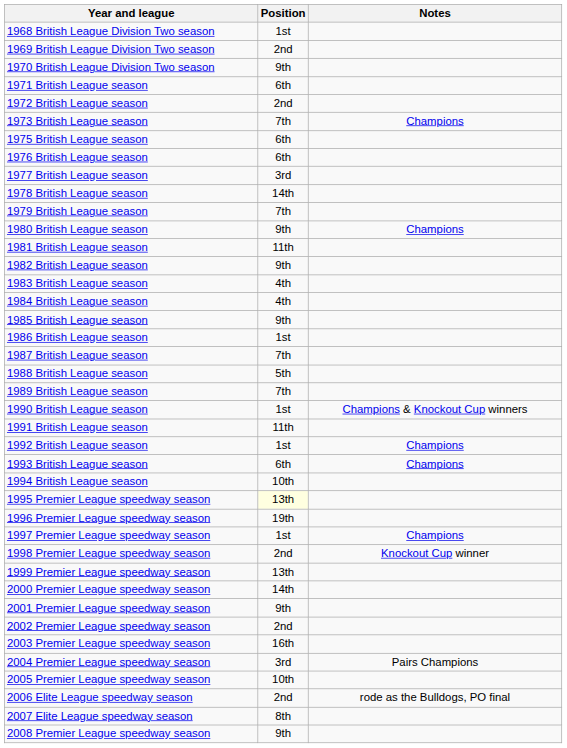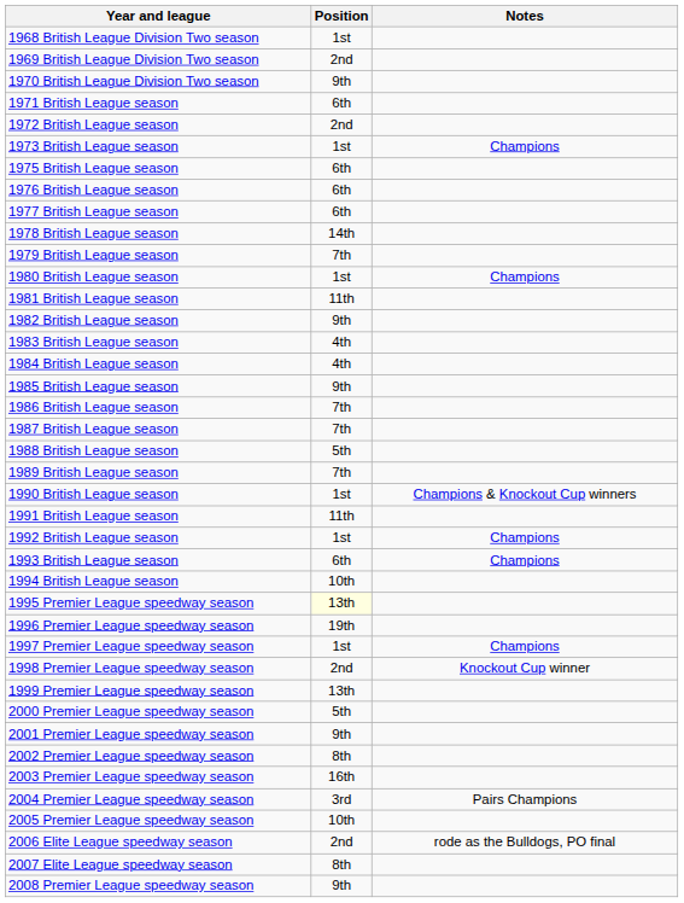 <table class="wikitable">
 <tr>
 <th width=350>Year and league</th>
 <th width=50>Position</th>
 <th width=350>Notes</th>
 </tr>
 <tr align=center>
 <td align="left"><a href='#'>1968 British League Division Two season</a></td>
 <td>1st</td>
 <td></td>
 </tr>
 <tr align=center>
 <td align="left"><a href='#'>1969 British League Division Two season</a></td>
 <td>2nd</td>
 <td></td>
 </tr>
 <tr align=center>
 <td align="left"><a href='#'>1970 British League Division Two season</a></td>
 <td>9th</td>
 <td></td>
 </tr>
 <tr align=center>
 <td align="left"><a href='#'>1971 British League season</a></td>
 <td>6th</td>
 <td></td>
 </tr>
 <tr align=center>
 <td align="left"><a href='#'>1972 British League season</a></td>
 <td>2nd</td>
 <td></td>
 </tr>
 <tr align=center>
 <td align="left"><a href='#'>1973 British League season</a></td>
-<td>7th</td>
+<td>1st</td>
 <td><a href='#'>Champions</a></td>
 </tr>
 <tr align=center>
 <td align="left"><a href='#'>1975 British League season</a></td>
 <td>6th</td>
 <td></td>
 </tr>
 <tr align=center>
 <td align="left"><a href='#'>1976 British League season</a></td>
 <td>6th</td>
 <td></td>
 </tr>
 <tr align=center>
 <td align="left"><a href='#'>1977 British League season</a></td>
-<td>3rd</td>
+<td>6th</td>
 <td></td>
 </tr>
 <tr align=center>
 <td align="left"><a href='#'>1978 British League season</a></td>
 <td>14th</td>
 <td></td>
 </tr>
 <tr align=center>
 <td align="left"><a href='#'>1979 British League season</a></td>
 <td>7th</td>
 <td></td>
 </tr>
 <tr align=center>
 <td align="left"><a href='#'>1980 British League season</a></td>
-<td>9th</td>
+<td>1st</td>
 <td><a href='#'>Champions</a></td>
 </tr>
 <tr align=center>
 <td align="left"><a href='#'>1981 British League season</a></td>
 <td>11th</td>
 <td></td>
 </tr>
 <tr align=center>
 <td align="left"><a href='#'>1982 British League season</a></td>
 <td>9th</td>
 <td></td>
 </tr>
 <tr align=center>
 <td align="left"><a href='#'>1983 British League season</a></td>
 <td>4th</td>
 <td></td>
 </tr>
 <tr align=center>
 <td align="left"><a href='#'>1984 British League season</a></td>
 <td>4th</td>
 <td></td>
 </tr>
 <tr align=center>
 <td align="left"><a href='#'>1985 British League season</a></td>
 <td>9th</td>
 <td></td>
 </tr>
 <tr align=center>
 <td align="left"><a href='#'>1986 British League season</a></td>
-<td>1st</td>
+<td>7th</td>
 <td></td>
 </tr>
 <tr align=center>
 <td align="left"><a href='#'>1987 British League season</a></td>
 <td>7th</td>
 <td></td>
 </tr>
 <tr align=center>
 <td align="left"><a href='#'>1988 British League season</a></td>
 <td>5th</td>
 <td></td>
 </tr>
 <tr align=center>
 <td align="left"><a href='#'>1989 British League season</a></td>
 <td>7th</td>
 <td></td>
 </tr>
 <tr align=center>
 <td align="left"><a href='#'>1990 British League season</a></td>
 <td>1st</td>
 <td><a href='#'>Champions</a> & <a href='#'>Knockout Cup</a> winners</td>
 </tr>
 <tr align=center>
 <td align="left"><a href='#'>1991 British League season</a></td>
 <td>11th</td>
 <td></td>
 </tr>
 <tr align=center>
 <td align="left"><a href='#'>1992 British League season</a></td>
 <td>1st</td>
 <td><a href='#'>Champions</a></td>
 </tr>
 <tr align=center>
 <td align="left"><a href='#'>1993 British League season</a></td>
 <td>6th</td>
 <td><a href='#'>Champions</a></td>
 </tr>
 <tr align=center>
 <td align="left"><a href='#'>1994 British League season</a></td>
 <td>10th</td>
 <td></td>
 </tr>
 <tr align=center>
 <td align="left"><a href='#'>1995 Premier League speedway season</a></td>
 <td style="background: lightyellow;">13th</td>
 <td></td>
 </tr>
 <tr align=center>
 <td align="left"><a href='#'>1996 Premier League speedway season</a></td>
 <td>19th</td>
 <td></td>
 </tr>
 <tr align=center>
 <td align="left"><a href='#'>1997 Premier League speedway season</a></td>
 <td>1st</td>
 <td><a href='#'>Champions</a></td>
 </tr>
 <tr align=center>
 <td align="left"><a href='#'>1998 Premier League speedway season</a></td>
 <td>2nd</td>
 <td><a href='#'>Knockout Cup</a> winner</td>
 </tr>
 <tr align=center>
 <td align="left"><a href='#'>1999 Premier League speedway season</a></td>
 <td>13th</td>
 <td></td>
 </tr>
 <tr align=center>
 <td align="left"><a href='#'>2000 Premier League speedway season</a></td>
-<td>14th</td>
+<td>5th</td>
 <td></td>
 </tr>
 <tr align=center>
 <td align="left"><a href='#'>2001 Premier League speedway season</a></td>
 <td>9th</td>
 <td></td>
 </tr>
 <tr align=center>
 <td align="left"><a href='#'>2002 Premier League speedway season</a></td>
-<td>2nd</td>
+<td>8th</td>
 <td></td>
 </tr>
 <tr align=center>
 <td align="left"><a href='#'>2003 Premier League speedway season</a></td>
 <td>16th</td>
 <td></td>
 </tr>
 <tr align=center>
 <td align="left"><a href='#'>2004 Premier League speedway season</a></td>
 <td>3rd</td>
 <td>Pairs Champions</td>
 </tr>
 <tr align=center>
 <td align="left"><a href='#'>2005 Premier League speedway season</a></td>
 <td>10th</td>
 <td></td>
 </tr>
 <tr align=center>
 <td align="left"><a href='#'>2006 Elite League speedway season</a></td>
 <td>2nd</td>
 <td>rode as the Bulldogs, PO final</td>
 </tr>
 <tr align=center>
 <td align="left"><a href='#'>2007 Elite League speedway season</a></td>
 <td>8th</td>
 <td></td>
 </tr>
 <tr align=center>
 <td align="left"><a href='#'>2008 Premier League speedway season</a></td>
 <td>9th</td>
 <td></td>
 </tr>
 </table>
